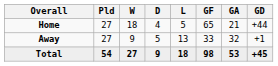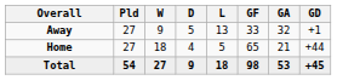 <table class="wikitable" style="font-size:95%; text-align: center;">
 <tr>
 <th width="120">Overall</th>
 <th width="30">Pld</th>
 <th width="30">W</th>
 <th width="30">D</th>
 <th width="30">L</th>
 <th width="30">GF</th>
 <th width="30">GA</th>
 <th width="30">GD</th>
 </tr>
 <tr>
+<td><strong>Away</strong></td>
+<td>27</td>
+<td>9</td>
+<td>5</td>
+<td>13</td>
+<td>33</td>
+<td>32</td>
+<td>+1</td>
+</tr>
+<tr>
 <td><strong>Home</strong></td>
 <td>27</td>
 <td>18</td>
 <td>4</td>
 <td>5</td>
 <td>65</td>
 <td>21</td>
 <td>+44</td>
-</tr>
-<tr>
-<td><strong>Away</strong></td>
-<td>27</td>
-<td>9</td>
-<td>5</td>
-<td>13</td>
-<td>33</td>
-<td>32</td>
-<td>+1</td>
 </tr>
 <tr bgcolor=#EEEEEE>
 <td><strong>Total</strong></td>
 <td><strong>54</strong></td>
 <td><strong>27</strong></td>
 <td><strong>9</strong></td>
 <td><strong>18</strong></td>
 <td><strong>98</strong></td>
 <td><strong>53</strong></td>
 <td><strong>+45</strong></td>
 </tr>
 </table>
